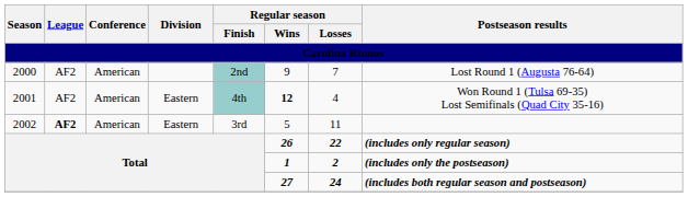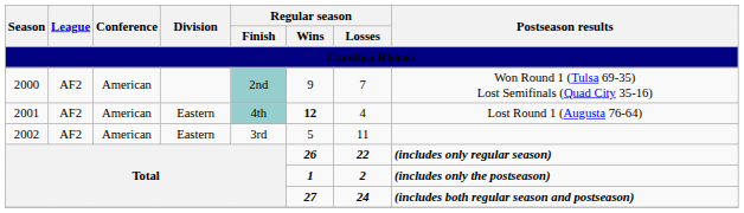 <table class="wikitable" style="font-size: 95%; width:70%;">
 <tr>
 <th rowspan="2" style="width:5%;">Season</th>
 <th rowspan="2" style="width:5%;"><a href='#'>League</a></th>
 <th rowspan="2" style="width:5%;">Conference</th>
 <th rowspan="2">Division</th>
 <th colspan="3">Regular season</th>
 <th rowspan="2">Postseason results</th>
 </tr>
 <tr>
 <th>Finish</th>
 <th>Wins</th>
 <th>Losses</th>
 </tr>
 <tr>
 <td Colspan="8" align="center" bgcolor="navy"><span><strong>Carolina Rhinos</strong></span></td>
 </tr>
 <tr align="center">
 <td>2000</td>
 <td>AF2</td>
 <td>American</td>
 <td></td>
 <td bgcolor="#96CDCD">2nd</td>
 <td>9</td>
 <td>7</td>
-<td>Lost Round 1 (<a href='#'>Augusta</a> 76-64)</td>
+<td>Won Round 1 (<a href='#'>Tulsa</a> 69-35)<br> Lost Semifinals (<a href='#'>Quad City</a> 35-16)</td>
 </tr>
 <tr align="center">
 <td>2001</td>
 <td>AF2</td>
 <td>American</td>
 <td>Eastern</td>
 <td bgcolor="#96CDCD">4th</td>
 <td><strong>12</strong></td>
 <td>4</td>
-<td>Won Round 1 (<a href='#'>Tulsa</a> 69-35)<br> Lost Semifinals (<a href='#'>Quad City</a> 35-16)</td>
+<td>Lost Round 1 (<a href='#'>Augusta</a> 76-64)</td>
 </tr>
 <tr align="center">
 <td>2002</td>
-<td><strong>AF2</strong></td>
+<td>AF2</td>
 <td>American</td>
 <td>Eastern</td>
 <td>3rd</td>
 <td>5</td>
 <td>11</td>
 <td></td>
 </tr>
 <tr>
 <th align="center" rowspan="3" colspan="5">Total</th>
 <td align="center"><strong><em>26</em></strong></td>
 <td align="center"><strong><em>22</em></strong></td>
 <td colspan="2"><strong><em>(includes only regular season)</em></strong></td>
 </tr>
 <tr>
 <td align="center"><strong><em>1</em></strong></td>
 <td align="center"><strong><em>2</em></strong></td>
 <td colspan="2"><strong><em>(includes only the postseason)</em></strong></td>
 </tr>
 <tr>
 <td align="center"><strong><em>27</em></strong></td>
 <td align="center"><strong><em>24</em></strong></td>
 <td colspan="2"><strong><em>(includes both regular season and postseason)</em></strong></td>
 </tr>
 <tr>
 </tr>
 </table>
